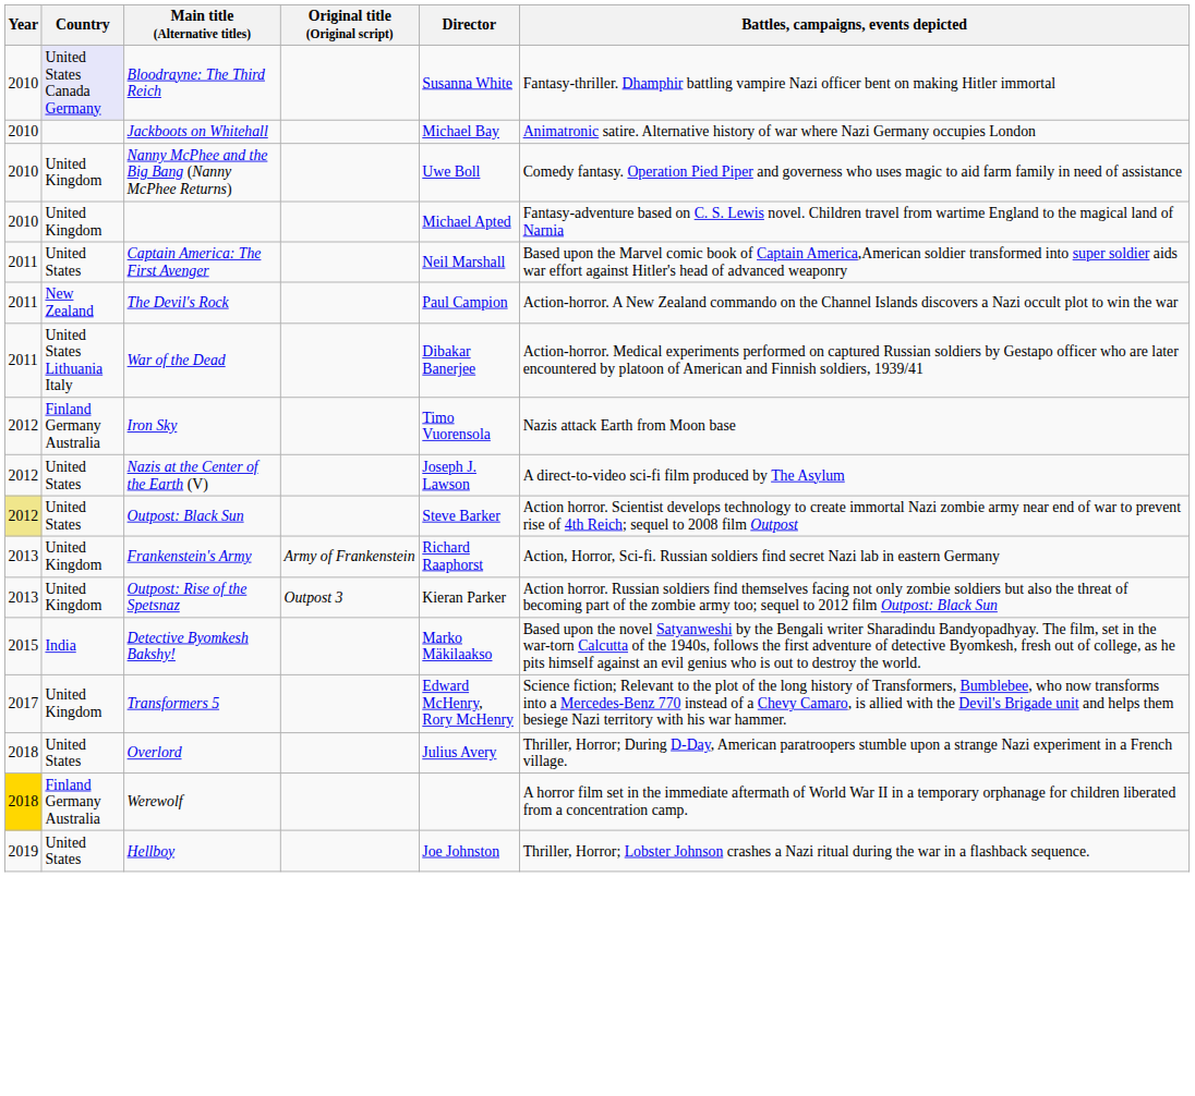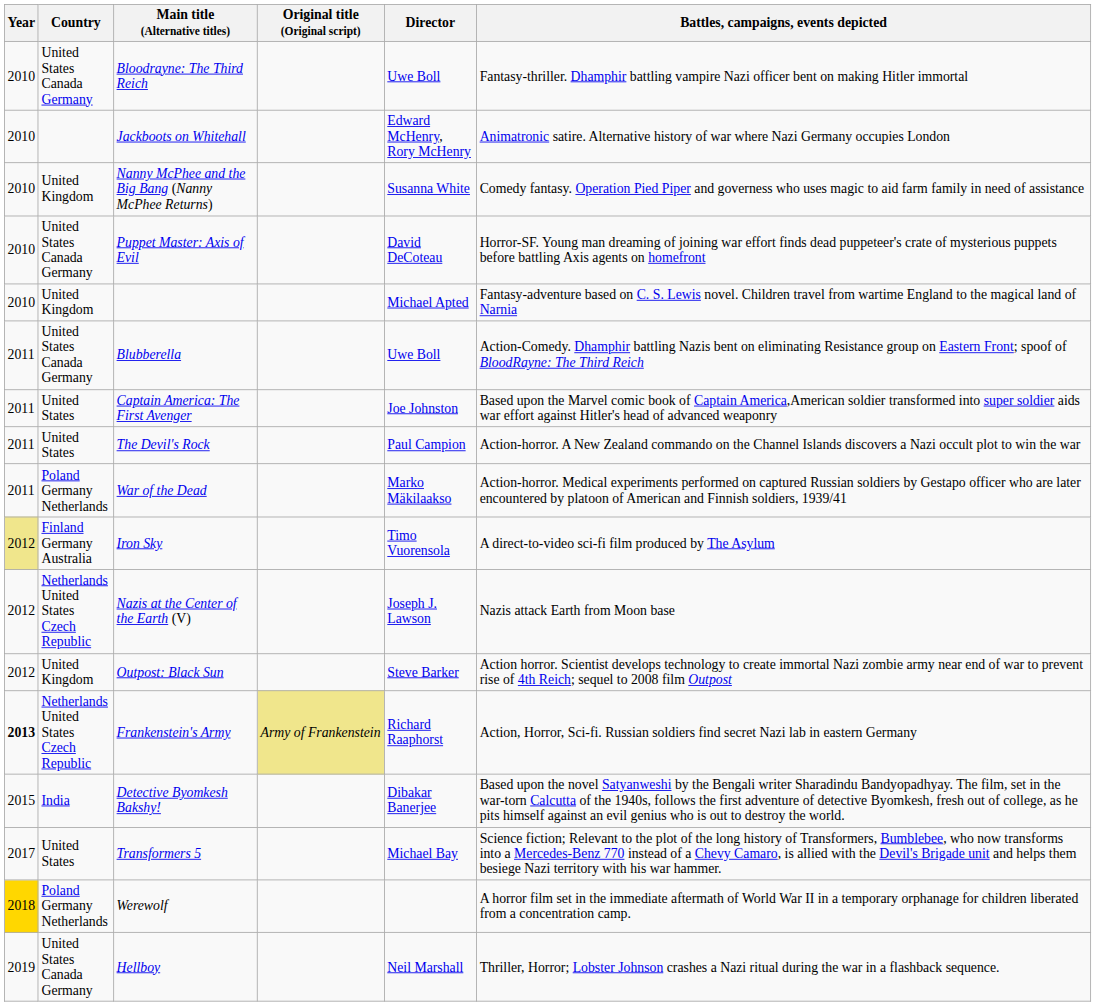 <table class="wikitable sortable" style="width:100%;">
 <tr>
 <th class="unsortable">Year</th>
 <th style="width:  80px;">Country</th>
 <th style="width: 160px;">Main title<br><small>(Alternative titles)</small></th>
 <th style="width: 140px;">Original title<br><small>(Original script)</small></th>
 <th style="width: 100px;">Director</th>
 <th class="unsortable">Battles, campaigns, events depicted</th>
 </tr>
 <tr>
 <td>2010</td>
-<td style="background: lavender;">United States<br>Canada<br><a href='#'>Germany</a></td>
+<td>United States<br>Canada<br><a href='#'>Germany</a></td>
 <td><em><a href='#'>Bloodrayne: The Third Reich</a></em></td>
 <td></td>
-<td><a href='#'>Susanna White</a></td>
+<td><a href='#'>Uwe Boll</a></td>
 <td>Fantasy-thriller. <a href='#'>Dhamphir</a> battling vampire Nazi officer bent on making Hitler immortal</td>
 </tr>
 <tr>
 <td>2010</td>
 <td></td>
 <td><em><a href='#'>Jackboots on Whitehall</a></em></td>
 <td></td>
-<td><a href='#'>Michael Bay</a></td>
+<td><a href='#'>Edward McHenry</a>, <a href='#'>Rory McHenry</a></td>
 <td><a href='#'>Animatronic</a> satire. Alternative history of war where Nazi Germany occupies London</td>
 </tr>
 <tr>
 <td>2010</td>
 <td>United Kingdom</td>
 <td><em><a href='#'>Nanny McPhee and the Big Bang</a></em> (<em>Nanny McPhee Returns</em>)</td>
 <td></td>
-<td><a href='#'>Uwe Boll</a></td>
+<td><a href='#'>Susanna White</a></td>
 <td>Comedy fantasy. <a href='#'>Operation Pied Piper</a> and governess who uses magic to aid farm family in need of assistance</td>
+</tr>
+<tr>
+<td>2010</td>
+<td>United States<br>Canada<br>Germany</td>
+<td><em><a href='#'>Puppet Master: Axis of Evil</a></em></td>
+<td></td>
+<td><a href='#'>David DeCoteau</a></td>
+<td>Horror-SF. Young man dreaming of joining war effort finds dead puppeteer's crate of mysterious puppets before battling Axis agents on <a href='#'>homefront</a></td>
 </tr>
 <tr>
 <td>2010</td>
 <td>United Kingdom</td>
 <td><em></em></td>
 <td></td>
 <td><a href='#'>Michael Apted</a></td>
 <td>Fantasy-adventure based on <a href='#'>C. S. Lewis</a> novel. Children travel from wartime England to the magical land of <a href='#'>Narnia</a></td>
 </tr>
 <tr>
 <td>2011</td>
+<td>United States<br>Canada<br>Germany</td>
+<td><em><a href='#'>Blubberella</a></em></td>
+<td></td>
+<td><a href='#'>Uwe Boll</a></td>
+<td>Action-Comedy. <a href='#'>Dhamphir</a> battling Nazis bent on eliminating Resistance group on <a href='#'>Eastern Front</a>; spoof of <em><a href='#'>BloodRayne: The Third Reich</a></em></td>
+</tr>
+<tr>
+<td>2011</td>
 <td>United States</td>
 <td><em><a href='#'>Captain America: The First Avenger</a></em></td>
 <td></td>
-<td><a href='#'>Neil Marshall</a></td>
+<td><a href='#'>Joe Johnston</a></td>
 <td>Based upon the Marvel comic book of <a href='#'>Captain America</a>,American soldier transformed into <a href='#'>super soldier</a> aids war effort against Hitler's head of advanced weaponry</td>
 </tr>
 <tr>
 <td>2011</td>
-<td><a href='#'>New Zealand</a></td>
+<td>United States</td>
 <td><em><a href='#'>The Devil's Rock</a></em></td>
 <td></td>
 <td><a href='#'>Paul Campion</a></td>
 <td>Action-horror. A New Zealand commando on the Channel Islands discovers a Nazi occult plot to win the war</td>
 </tr>
 <tr>
 <td>2011</td>
-<td>United States<br><a href='#'>Lithuania</a><br>Italy</td>
+<td><a href='#'>Poland</a><br>Germany<br>Netherlands</td>
 <td><em><a href='#'>War of the Dead</a></em></td>
 <td></td>
-<td><a href='#'>Dibakar Banerjee</a></td>
+<td><a href='#'>Marko Mäkilaakso</a></td>
 <td>Action-horror. Medical experiments performed on captured Russian soldiers by Gestapo officer who are later encountered by platoon of American and Finnish soldiers, 1939/41</td>
 </tr>
 <tr>
-<td>2012</td>
+<td style="background: khaki;">2012</td>
 <td><a href='#'>Finland</a><br>Germany<br>Australia</td>
 <td><em><a href='#'>Iron Sky</a></em></td>
 <td></td>
 <td><a href='#'>Timo Vuorensola</a></td>
+<td>A direct-to-video sci-fi film produced by <a href='#'>The Asylum</a></td>
+</tr>
+<tr>
+<td>2012</td>
+<td><a href='#'>Netherlands</a><br>United States<br><a href='#'>Czech Republic</a></td>
+<td><em><a href='#'>Nazis at the Center of the Earth</a></em> (V)</td>
+<td></td>
+<td><a href='#'>Joseph J. Lawson</a></td>
 <td>Nazis attack Earth from Moon base</td>
 </tr>
 <tr>
 <td>2012</td>
-<td>United States</td>
-<td><em><a href='#'>Nazis at the Center of the Earth</a></em> (V)</td>
-<td></td>
-<td><a href='#'>Joseph J. Lawson</a></td>
-<td>A direct-to-video sci-fi film produced by <a href='#'>The Asylum</a></td>
-</tr>
-<tr>
-<td style="background: khaki;">2012</td>
-<td>United States</td>
+<td>United Kingdom</td>
 <td><em><a href='#'>Outpost: Black Sun</a></em></td>
 <td></td>
 <td><a href='#'>Steve Barker</a></td>
 <td>Action horror. Scientist develops technology to create immortal Nazi zombie army near end of war to prevent rise of <a href='#'>4th Reich</a>; sequel to 2008 film <em><a href='#'>Outpost</a></em></td>
 </tr>
 <tr>
-<td>2013</td>
-<td>United Kingdom</td>
+<td><strong>2013</strong></td>
+<td><a href='#'>Netherlands</a><br>United States<br><a href='#'>Czech Republic</a></td>
 <td><em><a href='#'>Frankenstein's Army</a></em></td>
-<td><em>Army of Frankenstein</em></td>
+<td style="background: khaki;"><em>Army of Frankenstein</em></td>
 <td><a href='#'>Richard Raaphorst</a></td>
 <td>Action, Horror, Sci-fi. Russian soldiers find secret Nazi lab in eastern Germany</td>
-</tr>
-<tr>
-<td>2013</td>
-<td>United Kingdom</td>
-<td><em><a href='#'>Outpost: Rise of the Spetsnaz</a></em></td>
-<td><em>Outpost 3</em></td>
-<td>Kieran Parker</td>
-<td>Action horror. Russian soldiers find themselves facing not only zombie soldiers but also the threat of becoming part of the zombie army too; sequel to 2012 film <em><a href='#'>Outpost: Black Sun</a></em></td>
 </tr>
 <tr>
 <td>2015</td>
 <td><a href='#'>India</a></td>
 <td><em><a href='#'>Detective Byomkesh Bakshy!</a></em></td>
 <td></td>
-<td><a href='#'>Marko Mäkilaakso</a></td>
+<td><a href='#'>Dibakar Banerjee</a></td>
 <td>Based upon the novel <a href='#'>Satyanweshi</a> by the Bengali writer Sharadindu Bandyopadhyay. The film, set in the war-torn <a href='#'>Calcutta</a> of the 1940s, follows the first adventure of detective Byomkesh, fresh out of college, as he pits himself against an evil genius who is out to destroy the world.</td>
 </tr>
 <tr>
 <td>2017</td>
-<td>United Kingdom</td>
+<td>United States</td>
 <td><em><a href='#'> Transformers 5</a></em></td>
 <td></td>
-<td><a href='#'>Edward McHenry</a>, <a href='#'>Rory McHenry</a></td>
+<td><a href='#'>Michael Bay</a></td>
 <td>Science fiction; Relevant to the plot of the long history of Transformers, <a href='#'>Bumblebee</a>, who now transforms into a <a href='#'>Mercedes-Benz 770</a> instead of a <a href='#'>Chevy Camaro</a>, is allied with the <a href='#'> Devil's Brigade unit</a> and helps them besiege Nazi territory with his war hammer.</td>
 </tr>
 <tr>
-<td>2018</td>
-<td>United States</td>
-<td><em><a href='#'>Overlord</a></em></td>
-<td></td>
-<td><a href='#'>Julius Avery</a></td>
-<td>Thriller, Horror; During <a href='#'>D-Day</a>, American paratroopers stumble upon a strange Nazi experiment in a French village.</td>
-</tr>
-<tr>
 <td style="background: gold;">2018</td>
-<td><a href='#'>Finland</a><br>Germany<br>Australia</td>
+<td><a href='#'>Poland</a><br>Germany<br>Netherlands</td>
 <td><em>Werewolf</em></td>
 <td></td>
 <td></td>
 <td>A horror film set in the immediate aftermath of World War II in a temporary orphanage for children liberated from a concentration camp.</td>
 </tr>
 <tr>
 <td>2019</td>
-<td>United States</td>
+<td>United States<br>Canada<br>Germany</td>
 <td><em><a href='#'>Hellboy</a></em></td>
 <td></td>
-<td><a href='#'>Joe Johnston</a></td>
+<td><a href='#'>Neil Marshall</a></td>
 <td>Thriller, Horror; <a href='#'>Lobster Johnson</a> crashes a Nazi ritual during the war in a flashback sequence.</td>
 </tr>
 </table>
